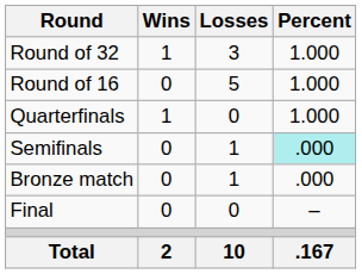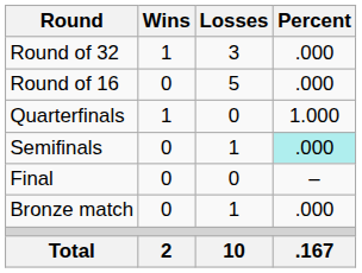 <table class=wikitable>
 <tr>
 <th>Round</th>
 <th>Wins</th>
 <th>Losses</th>
 <th>Percent</th>
 </tr>
 <tr align=center>
 <td align=left>Round of 32</td>
 <td>1</td>
 <td>3</td>
-<td>1.000</td>
+<td>.000</td>
 </tr>
 <tr align=center>
 <td align=left>Round of 16</td>
 <td>0</td>
 <td>5</td>
-<td>1.000</td>
+<td>.000</td>
 </tr>
 <tr align=center>
 <td align=left>Quarterfinals</td>
 <td>1</td>
 <td>0</td>
 <td>1.000</td>
 </tr>
 <tr align=center>
 <td align=left>Semifinals</td>
 <td>0</td>
 <td>1</td>
 <td style="background: paleturquoise;">.000</td>
 </tr>
 <tr align=center>
+<td align=left>Final</td>
+<td>0</td>
+<td>0</td>
+<td>–</td>
+</tr>
+<tr align=center>
 <td align=left>Bronze match</td>
 <td>0</td>
 <td>1</td>
 <td>.000</td>
-</tr>
-<tr align=center>
-<td align=left>Final</td>
-<td>0</td>
-<td>0</td>
-<td>–</td>
 </tr>
 <tr>
 <td colspan=4 bgcolor=lightgray></td>
 </tr>
 <tr>
 <th>Total</th>
 <th>2</th>
 <th>10</th>
 <th>.167</th>
 </tr>
 </table>
